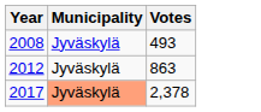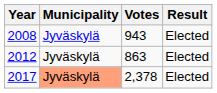 <table class="wikitable">
 <tr>
 <th>Year</th>
 <th>Municipality</th>
 <th>Votes</th>
+<th>Result</th>
 </tr>
 <tr>
 <td><a href='#'>2008</a></td>
 <td><a href='#'>Jyväskylä</a></td>
-<td>493</td>
+<td>943</td>
+<td>Elected</td>
 </tr>
 <tr>
 <td><a href='#'>2012</a></td>
 <td>Jyväskylä</td>
 <td>863</td>
+<td>Elected</td>
 </tr>
 <tr>
 <td><a href='#'>2017</a></td>
 <td style="background: lightsalmon;">Jyväskylä</td>
 <td>2,378</td>
+<td>Elected</td>
 </tr>
 </table>
